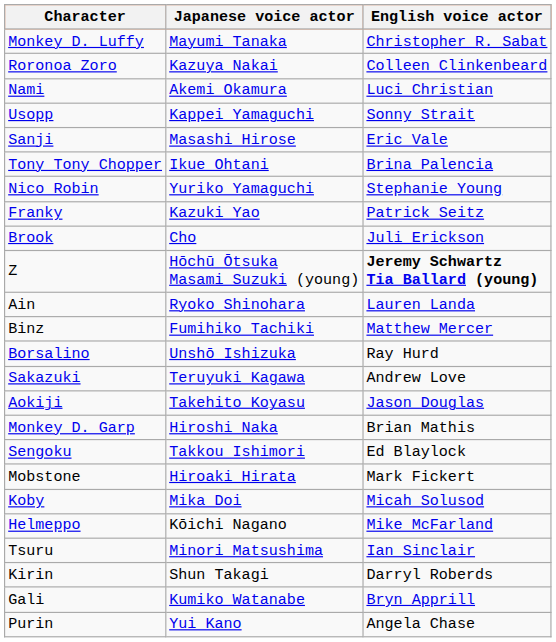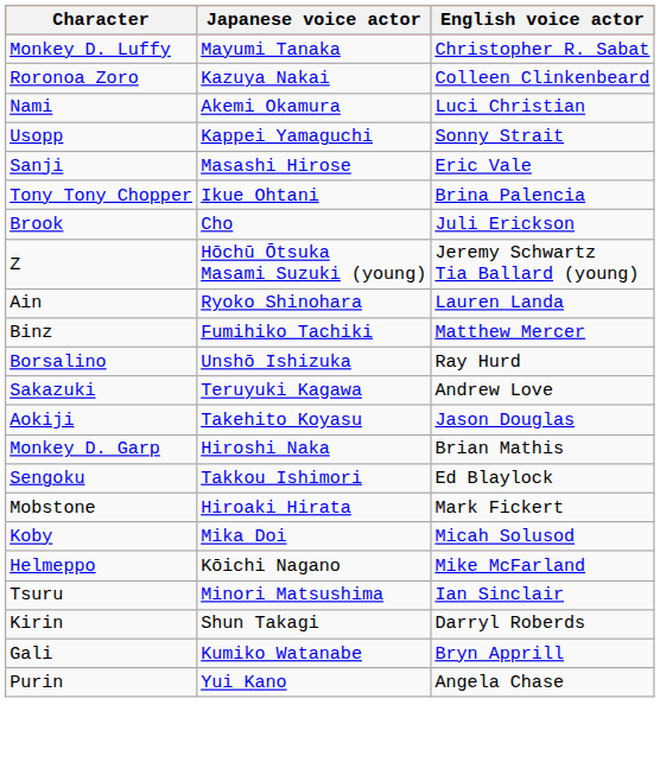 <table border="1" style="border-collapse: collapse;" class="wikitable">
 <tr style="background-color: rgb(255,85,0);">
 <th>Character</th>
 <th>Japanese voice actor</th>
 <th>English voice actor</th>
 </tr>
 <tr>
 <td><a href='#'>Monkey D. Luffy</a></td>
 <td><a href='#'>Mayumi Tanaka</a></td>
 <td><a href='#'>Christopher R. Sabat</a></td>
 </tr>
 <tr>
 <td><a href='#'>Roronoa Zoro</a></td>
 <td><a href='#'>Kazuya Nakai</a></td>
 <td><a href='#'>Colleen Clinkenbeard</a></td>
 </tr>
 <tr>
 <td><a href='#'>Nami</a></td>
 <td><a href='#'>Akemi Okamura</a></td>
 <td><a href='#'>Luci Christian</a></td>
 </tr>
 <tr>
 <td><a href='#'>Usopp</a></td>
 <td><a href='#'>Kappei Yamaguchi</a></td>
 <td><a href='#'>Sonny Strait</a></td>
 </tr>
 <tr>
 <td><a href='#'>Sanji</a></td>
 <td><a href='#'>Masashi Hirose</a></td>
 <td><a href='#'>Eric Vale</a></td>
 </tr>
 <tr>
 <td><a href='#'>Tony Tony Chopper</a></td>
 <td><a href='#'>Ikue Ohtani</a></td>
 <td><a href='#'>Brina Palencia</a></td>
 </tr>
 <tr>
-<td><a href='#'>Nico Robin</a></td>
-<td><a href='#'>Yuriko Yamaguchi</a></td>
-<td><a href='#'>Stephanie Young</a></td>
-</tr>
-<tr>
-<td><a href='#'>Franky</a></td>
-<td><a href='#'>Kazuki Yao</a></td>
-<td><a href='#'>Patrick Seitz</a></td>
-</tr>
-<tr>
 <td><a href='#'>Brook</a></td>
 <td><a href='#'>Cho</a></td>
 <td><a href='#'>Juli Erickson</a></td>
 </tr>
 <tr>
 <td>Z</td>
 <td><a href='#'>Hōchū Ōtsuka</a><br><a href='#'>Masami Suzuki</a> (young)</td>
-<td><strong>Jeremy Schwartz<br> <a href='#'>Tia Ballard</a> (young)</strong></td>
+<td>Jeremy Schwartz<br> <a href='#'>Tia Ballard</a> (young)</td>
 </tr>
 <tr>
 <td>Ain</td>
 <td><a href='#'>Ryoko Shinohara</a></td>
 <td><a href='#'>Lauren Landa</a></td>
 </tr>
 <tr>
 <td>Binz</td>
 <td><a href='#'>Fumihiko Tachiki</a></td>
 <td><a href='#'>Matthew Mercer</a></td>
 </tr>
 <tr>
 <td><a href='#'>Borsalino</a></td>
 <td><a href='#'>Unshō Ishizuka</a></td>
 <td>Ray Hurd</td>
 </tr>
 <tr>
 <td><a href='#'>Sakazuki</a></td>
 <td><a href='#'>Teruyuki Kagawa</a></td>
 <td>Andrew Love</td>
 </tr>
 <tr>
 <td><a href='#'>Aokiji</a></td>
 <td><a href='#'>Takehito Koyasu</a></td>
 <td><a href='#'>Jason Douglas</a></td>
 </tr>
 <tr>
 <td><a href='#'>Monkey D. Garp</a></td>
 <td><a href='#'>Hiroshi Naka</a></td>
 <td>Brian Mathis</td>
 </tr>
 <tr>
 <td><a href='#'>Sengoku</a></td>
 <td><a href='#'>Takkou Ishimori</a></td>
 <td>Ed Blaylock</td>
 </tr>
 <tr>
 <td>Mobstone</td>
 <td><a href='#'>Hiroaki Hirata</a></td>
 <td>Mark Fickert</td>
 </tr>
 <tr>
 <td><a href='#'>Koby</a></td>
 <td><a href='#'>Mika Doi</a></td>
 <td><a href='#'>Micah Solusod</a></td>
 </tr>
 <tr>
 <td><a href='#'>Helmeppo</a></td>
 <td>Kōichi Nagano</td>
 <td><a href='#'>Mike McFarland</a></td>
 </tr>
 <tr>
 <td>Tsuru</td>
 <td><a href='#'>Minori Matsushima</a></td>
 <td><a href='#'>Ian Sinclair</a></td>
 </tr>
 <tr>
 <td>Kirin</td>
 <td>Shun Takagi</td>
 <td>Darryl Roberds</td>
 </tr>
 <tr>
 <td>Gali</td>
 <td><a href='#'>Kumiko Watanabe</a></td>
 <td><a href='#'>Bryn Apprill</a></td>
 </tr>
 <tr>
 <td>Purin</td>
 <td><a href='#'>Yui Kano</a></td>
 <td>Angela Chase</td>
 </tr>
 </table>
